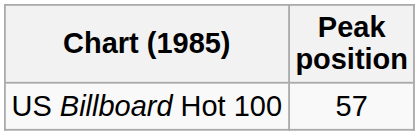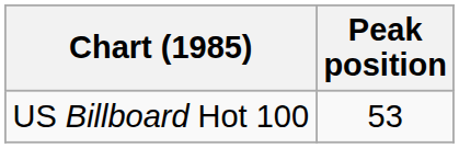 <table class="wikitable">
 <tr>
 <th>Chart (1985)</th>
 <th>Peak<br>position</th>
 </tr>
 <tr>
 <td>US <em>Billboard</em> Hot 100</td>
-<td align="center">57</td>
+<td align="center">53</td>
 </tr>
 </table>
